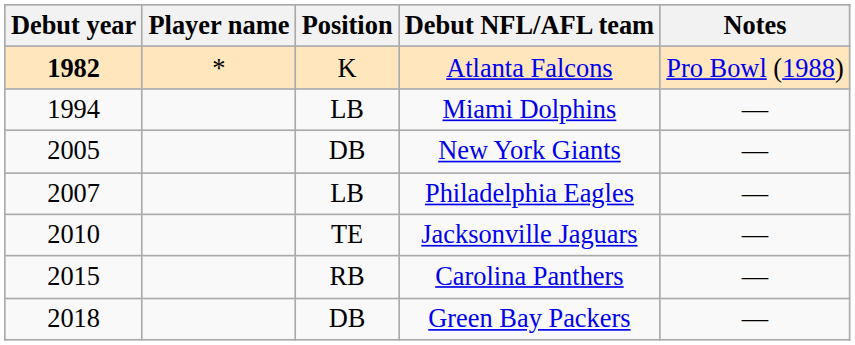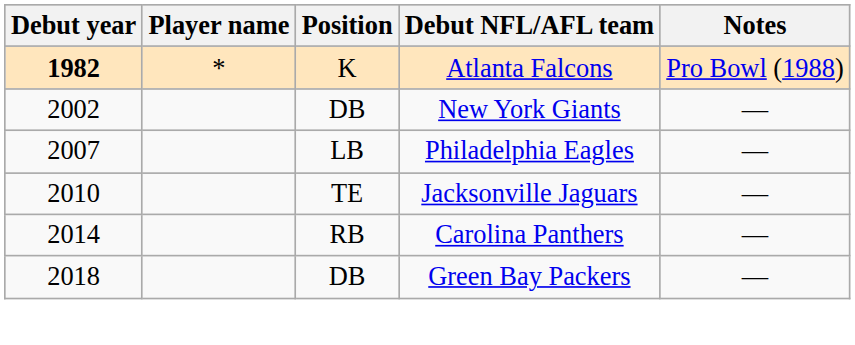 <table class="wikitable sortable">
 <tr>
 <th>Debut year</th>
 <th>Player name</th>
 <th>Position</th>
 <th>Debut NFL/AFL team</th>
 <th>Notes</th>
 </tr>
 <tr bgcolor="FFE6BD">
 <td align="center"><strong>1982</strong></td>
 <td align="center">*</td>
 <td align="center">K</td>
 <td align="center"><a href='#'>Atlanta Falcons</a></td>
 <td align="center"><a href='#'>Pro Bowl</a> (<a href='#'>1988</a>)</td>
 </tr>
 <tr>
-<td align="center">1994</td>
-<td align="center"></td>
-<td align="center">LB</td>
-<td align="center"><a href='#'>Miami Dolphins</a></td>
-<td align="center">—</td>
-</tr>
-<tr>
-<td align="center">2005</td>
+<td align="center">2002</td>
 <td align="center"></td>
 <td align="center">DB</td>
 <td align="center"><a href='#'>New York Giants</a></td>
 <td align="center">—</td>
 </tr>
 <tr>
 <td align="center">2007</td>
 <td align="center"></td>
 <td align="center">LB</td>
 <td align="center"><a href='#'>Philadelphia Eagles</a></td>
 <td align="center">—</td>
 </tr>
 <tr>
 <td align="center">2010</td>
 <td align="center"></td>
 <td align="center">TE</td>
 <td align="center"><a href='#'>Jacksonville Jaguars</a></td>
 <td align="center">—</td>
 </tr>
 <tr>
-<td align="center">2015</td>
+<td align="center">2014</td>
 <td align="center"></td>
 <td align="center">RB</td>
 <td align="center"><a href='#'>Carolina Panthers</a></td>
 <td align="center">—</td>
 </tr>
 <tr>
 <td align="center">2018</td>
 <td align="center"></td>
 <td align="center">DB</td>
 <td align="center"><a href='#'>Green Bay Packers</a></td>
 <td align="center">—</td>
 </tr>
 </table>
